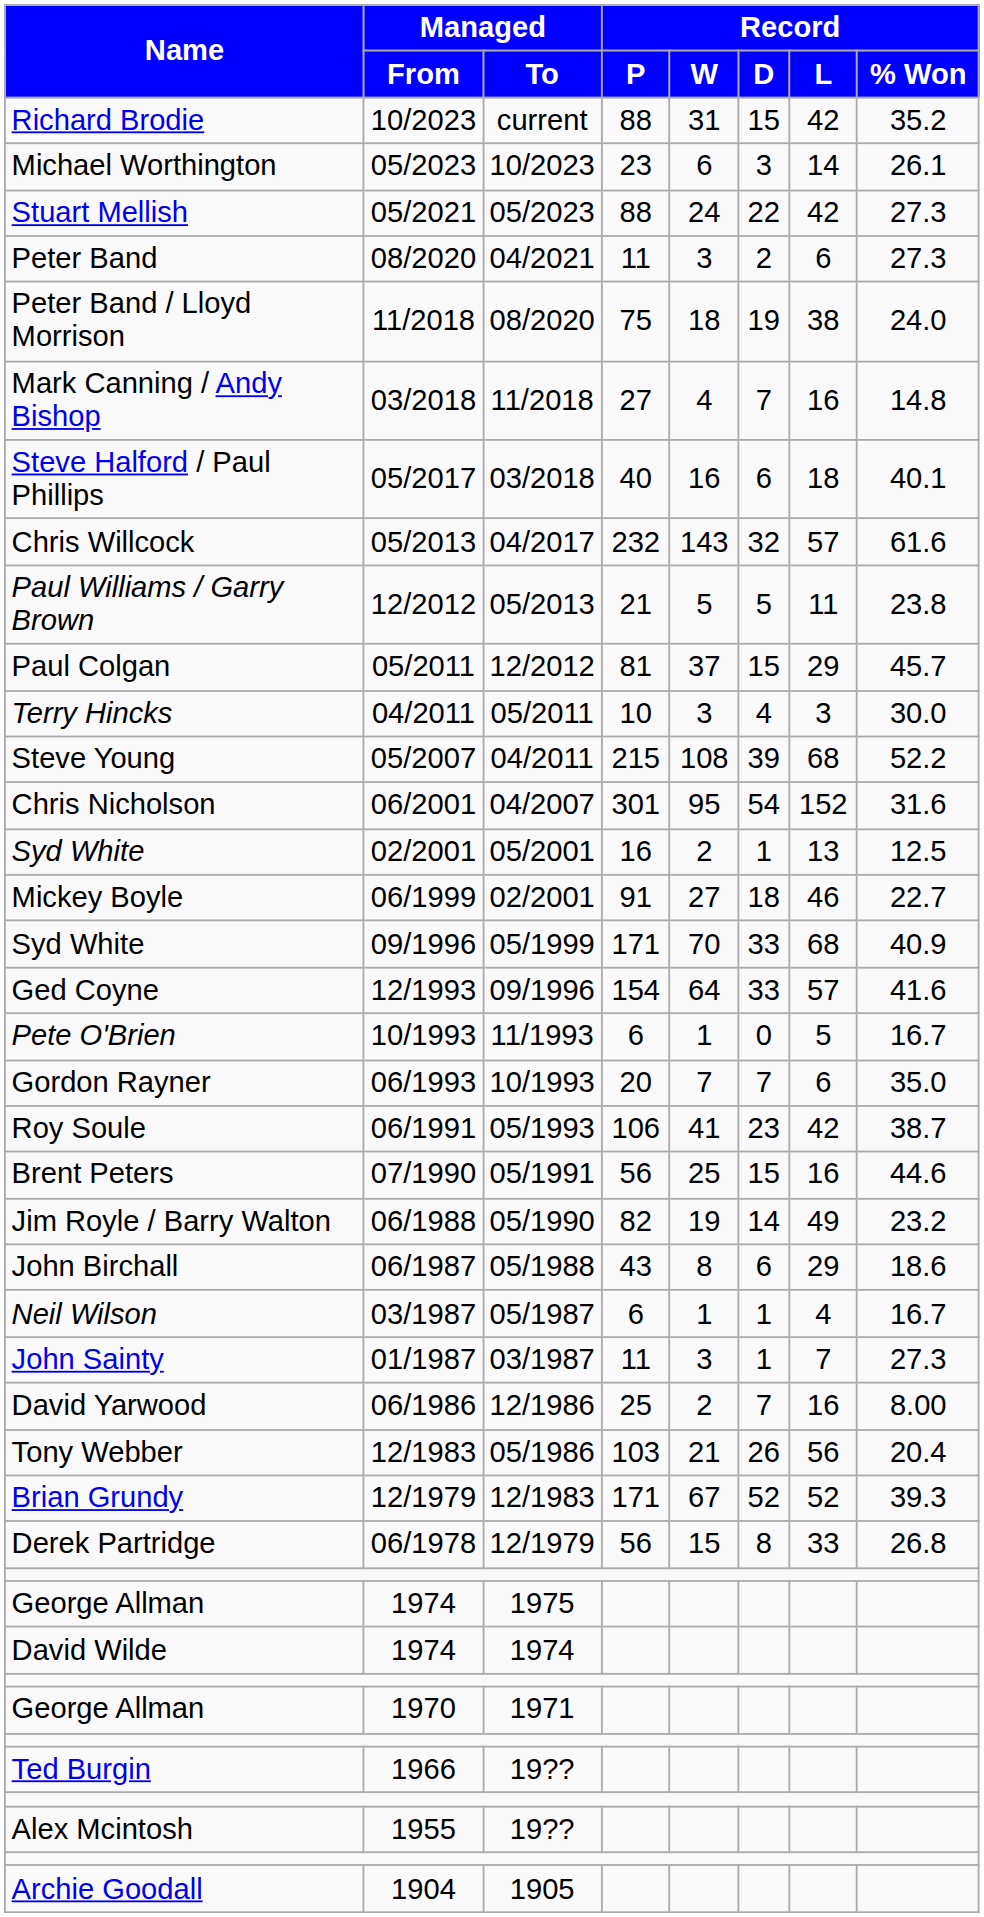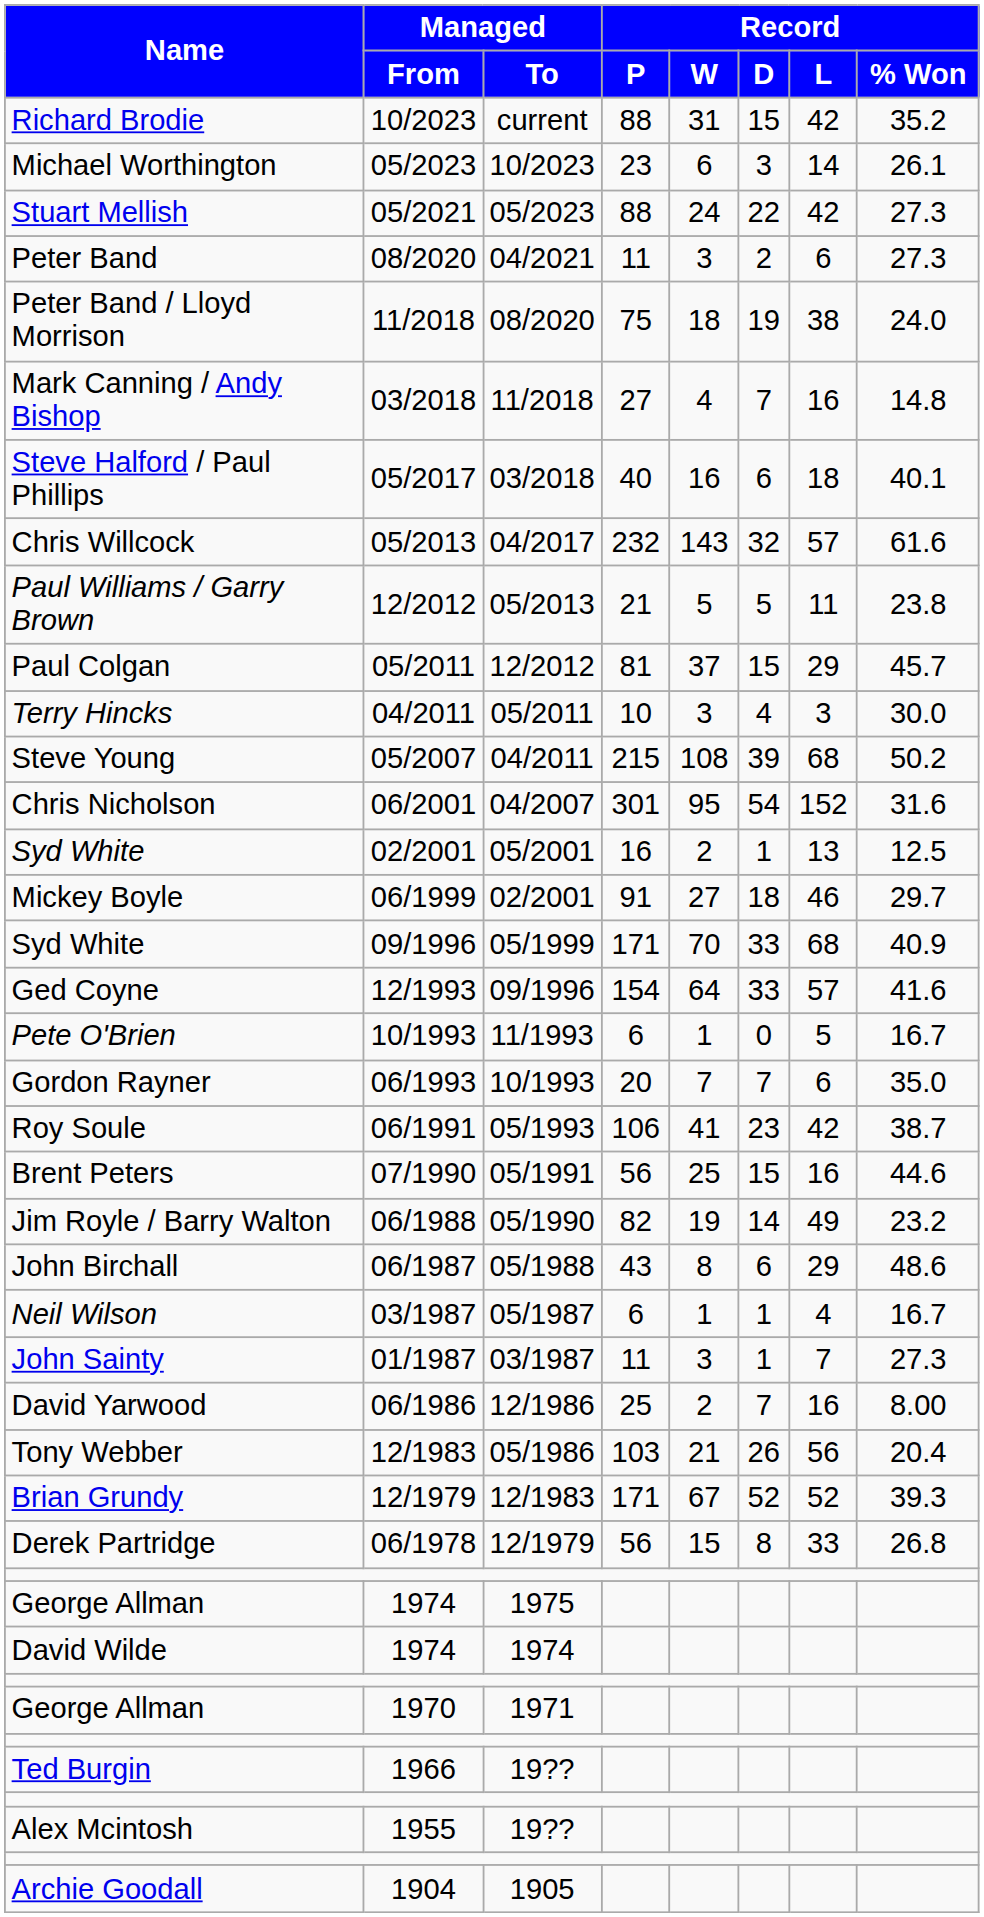 <table class="wikitable sortable" style="text-align:center">
 <tr>
 <th style="width: 190px; background: #0000FF; color: white;" scope="col" ; rowspan="2" class="unsortable">Name</th>
 <th style="width: 90px; background: #0000FF; color: white;" scope="col" ; colspan="2">Managed</th>
 <th style="width: 200px; background: #0000FF; color: white;" scope="col" ; colspan="5">Record</th>
 </tr>
 <tr>
 <th style="width: 45px; background: #0000FF; color: white;" scope="col" ; rowspan="1">From</th>
 <th style="width: 45px; background: #0000FF; color: white;" scope="col" ; rowspan="1" class="unsortable">To</th>
 <th style="background:#0000FF; color:white;" scope="col">P</th>
 <th style="background:#0000FF; color:white;" scope="col">W</th>
 <th style="background:#0000FF; color:white;" scope="col">D</th>
 <th style="background:#0000FF; color:white;" scope="col">L</th>
 <th style="background:#0000FF; color:white;" scope="col">% Won</th>
 </tr>
 <tr>
 <td align=left><a href='#'>Richard Brodie</a></td>
 <td>10/2023</td>
 <td>current</td>
 <td>88</td>
 <td>31</td>
 <td>15</td>
 <td>42</td>
 <td>35.2</td>
 </tr>
 <tr>
 <td align=left>Michael Worthington</td>
 <td>05/2023</td>
 <td>10/2023</td>
 <td>23</td>
 <td>6</td>
 <td>3</td>
 <td>14</td>
 <td>26.1</td>
 </tr>
 <tr>
 <td align=left><a href='#'>Stuart Mellish</a></td>
 <td>05/2021</td>
 <td>05/2023</td>
 <td>88</td>
 <td>24</td>
 <td>22</td>
 <td>42</td>
 <td>27.3</td>
 </tr>
 <tr>
 <td align=left>Peter Band</td>
 <td>08/2020</td>
 <td>04/2021</td>
 <td>11</td>
 <td>3</td>
 <td>2</td>
 <td>6</td>
 <td>27.3</td>
 </tr>
 <tr>
 <td align=left>Peter Band / Lloyd Morrison</td>
 <td>11/2018</td>
 <td>08/2020</td>
 <td>75</td>
 <td>18</td>
 <td>19</td>
 <td>38</td>
 <td>24.0</td>
 </tr>
 <tr>
 <td align=left>Mark Canning / <a href='#'>Andy Bishop</a></td>
 <td>03/2018</td>
 <td>11/2018</td>
 <td>27</td>
 <td>4</td>
 <td>7</td>
 <td>16</td>
 <td>14.8</td>
 </tr>
 <tr>
 <td align=left><a href='#'>Steve Halford</a> / Paul Phillips</td>
 <td>05/2017</td>
 <td>03/2018</td>
 <td>40</td>
 <td>16</td>
 <td>6</td>
 <td>18</td>
 <td>40.1</td>
 </tr>
 <tr>
 <td align=left>Chris Willcock</td>
 <td>05/2013</td>
 <td>04/2017</td>
 <td>232</td>
 <td>143</td>
 <td>32</td>
 <td>57</td>
 <td>61.6</td>
 </tr>
 <tr>
 <td align=left><em>Paul Williams / Garry Brown</em></td>
 <td>12/2012</td>
 <td>05/2013</td>
 <td>21</td>
 <td>5</td>
 <td>5</td>
 <td>11</td>
 <td>23.8</td>
 </tr>
 <tr>
 <td align=left>Paul Colgan</td>
 <td>05/2011</td>
 <td>12/2012</td>
 <td>81</td>
 <td>37</td>
 <td>15</td>
 <td>29</td>
 <td>45.7</td>
 </tr>
 <tr>
 <td align=left><em>Terry Hincks</em></td>
 <td>04/2011</td>
 <td>05/2011</td>
 <td>10</td>
 <td>3</td>
 <td>4</td>
 <td>3</td>
 <td>30.0</td>
 </tr>
 <tr>
 <td align=left>Steve Young</td>
 <td>05/2007</td>
 <td>04/2011</td>
 <td>215</td>
 <td>108</td>
 <td>39</td>
 <td>68</td>
-<td>52.2</td>
+<td>50.2</td>
 </tr>
 <tr>
 <td align=left>Chris Nicholson</td>
 <td>06/2001</td>
 <td>04/2007</td>
 <td>301</td>
 <td>95</td>
 <td>54</td>
 <td>152</td>
 <td>31.6</td>
 </tr>
 <tr>
 <td align=left><em>Syd White</em></td>
 <td>02/2001</td>
 <td>05/2001</td>
 <td>16</td>
 <td>2</td>
 <td>1</td>
 <td>13</td>
 <td>12.5</td>
 </tr>
 <tr>
 <td align=left>Mickey Boyle</td>
 <td>06/1999</td>
 <td>02/2001</td>
 <td>91</td>
 <td>27</td>
 <td>18</td>
 <td>46</td>
-<td>22.7</td>
+<td>29.7</td>
 </tr>
 <tr>
 <td align=left>Syd White</td>
 <td>09/1996</td>
 <td>05/1999</td>
 <td>171</td>
 <td>70</td>
 <td>33</td>
 <td>68</td>
 <td>40.9</td>
 </tr>
 <tr>
 <td align=left>Ged Coyne</td>
 <td>12/1993</td>
 <td>09/1996</td>
 <td>154</td>
 <td>64</td>
 <td>33</td>
 <td>57</td>
 <td>41.6</td>
 </tr>
 <tr>
 <td align=left><em>Pete O'Brien</em></td>
 <td>10/1993</td>
 <td>11/1993</td>
 <td>6</td>
 <td>1</td>
 <td>0</td>
 <td>5</td>
 <td>16.7</td>
 </tr>
 <tr>
 <td align=left>Gordon Rayner</td>
 <td>06/1993</td>
 <td>10/1993</td>
 <td>20</td>
 <td>7</td>
 <td>7</td>
 <td>6</td>
 <td>35.0</td>
 </tr>
 <tr>
 <td align=left>Roy Soule</td>
 <td>06/1991</td>
 <td>05/1993</td>
 <td>106</td>
 <td>41</td>
 <td>23</td>
 <td>42</td>
 <td>38.7</td>
 </tr>
 <tr>
 <td align=left>Brent Peters</td>
 <td>07/1990</td>
 <td>05/1991</td>
 <td>56</td>
 <td>25</td>
 <td>15</td>
 <td>16</td>
 <td>44.6</td>
 </tr>
 <tr>
 <td align=left>Jim Royle / Barry Walton</td>
 <td>06/1988</td>
 <td>05/1990</td>
 <td>82</td>
 <td>19</td>
 <td>14</td>
 <td>49</td>
 <td>23.2</td>
 </tr>
 <tr>
 <td align=left>John Birchall</td>
 <td>06/1987</td>
 <td>05/1988</td>
 <td>43</td>
 <td>8</td>
 <td>6</td>
 <td>29</td>
-<td>18.6</td>
+<td>48.6</td>
 </tr>
 <tr>
 <td align=left><em>Neil Wilson</em></td>
 <td>03/1987</td>
 <td>05/1987</td>
 <td>6</td>
 <td>1</td>
 <td>1</td>
 <td>4</td>
 <td>16.7</td>
 </tr>
 <tr>
 <td align=left><a href='#'>John Sainty</a></td>
 <td>01/1987</td>
 <td>03/1987</td>
 <td>11</td>
 <td>3</td>
 <td>1</td>
 <td>7</td>
 <td>27.3</td>
 </tr>
 <tr>
 <td align=left>David Yarwood</td>
 <td>06/1986</td>
 <td>12/1986</td>
 <td>25</td>
 <td>2</td>
 <td>7</td>
 <td>16</td>
 <td>8.00</td>
 </tr>
 <tr>
 <td align=left>Tony Webber</td>
 <td>12/1983</td>
 <td>05/1986</td>
 <td>103</td>
 <td>21</td>
 <td>26</td>
 <td>56</td>
 <td>20.4</td>
 </tr>
 <tr>
 <td align=left><a href='#'>Brian Grundy</a></td>
 <td>12/1979</td>
 <td>12/1983</td>
 <td>171</td>
 <td>67</td>
 <td>52</td>
 <td>52</td>
 <td>39.3</td>
 </tr>
 <tr>
 <td align=left>Derek Partridge</td>
 <td>06/1978</td>
 <td>12/1979</td>
 <td>56</td>
 <td>15</td>
 <td>8</td>
 <td>33</td>
 <td>26.8</td>
 </tr>
 <tr>
 <td colspan=8></td>
 </tr>
 <tr>
 <td align=left>George Allman</td>
 <td>1974</td>
 <td>1975</td>
 <td></td>
 <td></td>
 <td></td>
 <td></td>
 <td></td>
 </tr>
 <tr>
 <td align=left>David Wilde</td>
 <td>1974</td>
 <td>1974</td>
 <td></td>
 <td></td>
 <td></td>
 <td></td>
 <td></td>
 </tr>
 <tr>
 <td colspan=8></td>
 </tr>
 <tr>
 <td align=left>George Allman</td>
 <td>1970</td>
 <td>1971</td>
 <td></td>
 <td></td>
 <td></td>
 <td></td>
 <td></td>
 </tr>
 <tr>
 <td colspan=8></td>
 </tr>
 <tr>
 <td align=left><a href='#'>Ted Burgin</a></td>
 <td>1966</td>
 <td>19??</td>
 <td></td>
 <td></td>
 <td></td>
 <td></td>
 <td></td>
 </tr>
 <tr>
 <td colspan=8></td>
 </tr>
 <tr>
 <td align=left>Alex Mcintosh</td>
 <td>1955</td>
 <td>19??</td>
 <td></td>
 <td></td>
 <td></td>
 <td></td>
 <td></td>
 </tr>
 <tr>
 <td colspan=8></td>
 </tr>
 <tr>
 <td align=left><a href='#'>Archie Goodall</a></td>
 <td>1904</td>
 <td>1905</td>
 <td></td>
 <td></td>
 <td></td>
 <td></td>
 <td></td>
 </tr>
 </table>
